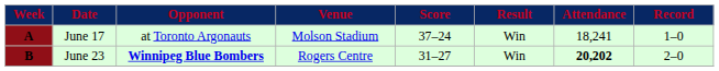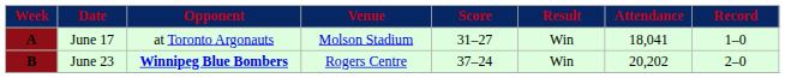 <table class="wikitable sortable">
 <tr>
 <th style="background:#072764;color:#c6011f;" width="6%">Week</th>
 <th style="background:#072764;color:#c6011f;" width="8%">Date</th>
 <th style="background:#072764;color:#c6011f;" width="20%">Opponent</th>
 <th style="background:#072764;color:#c6011f;" width="15%">Venue</th>
 <th style="background:#072764;color:#c6011f;" width="10%">Score</th>
 <th style="background:#072764;color:#c6011f;" width="10%">Result</th>
 <th style="background:#072764;color:#c6011f;" width="10%">Attendance</th>
 <th style="background:#072764;color:#c6011f;" width="10%">Record</th>
 </tr>
 <tr align="center" bgcolor="#ddffdd">
 <td style="text-align:center; background:#900F17;"><span><strong>A</strong></span></td>
 <td>June 17</td>
 <td>at <a href='#'>Toronto Argonauts</a></td>
 <td><a href='#'>Molson Stadium</a></td>
-<td>37–24</td>
+<td>31–27</td>
 <td>Win</td>
-<td>18,241</td>
+<td>18,041</td>
 <td>1–0</td>
 </tr>
 <tr align="center" bgcolor="#ddffdd">
 <td style="text-align:center; background:#900F17;"><span><strong>B</strong></span></td>
 <td>June 23</td>
 <td><strong><a href='#'>Winnipeg Blue Bombers</a></strong></td>
 <td><a href='#'>Rogers Centre</a></td>
-<td>31–27</td>
+<td>37–24</td>
 <td>Win</td>
-<td><strong>20,202</strong></td>
+<td>20,202</td>
 <td>2–0</td>
 </tr>
 <tr>
 </tr>
 </table>
